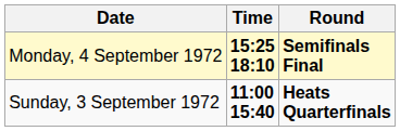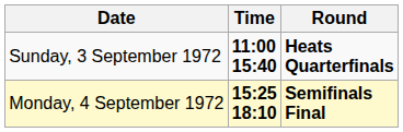 <table class="wikitable">
 <tr>
 <th>Date</th>
 <th>Time</th>
 <th>Round</th>
 </tr>
+<tr>
+<td>Sunday, 3 September 1972</td>
+<td><strong>11:00</strong><br><strong>15:40</strong></td>
+<td><strong>Heats</strong><br><strong>Quarterfinals</strong></td>
+</tr>
 <tr style=background:lemonchiffon>
 <td>Monday, 4 September 1972</td>
 <td><strong>15:25</strong><br><strong>18:10</strong></td>
 <td><strong>Semifinals</strong><br><strong>Final</strong></td>
 </tr>
-<tr>
-<td>Sunday, 3 September 1972</td>
-<td><strong>11:00</strong><br><strong>15:40</strong></td>
-<td><strong>Heats</strong><br><strong>Quarterfinals</strong></td>
-</tr>
 </table>
